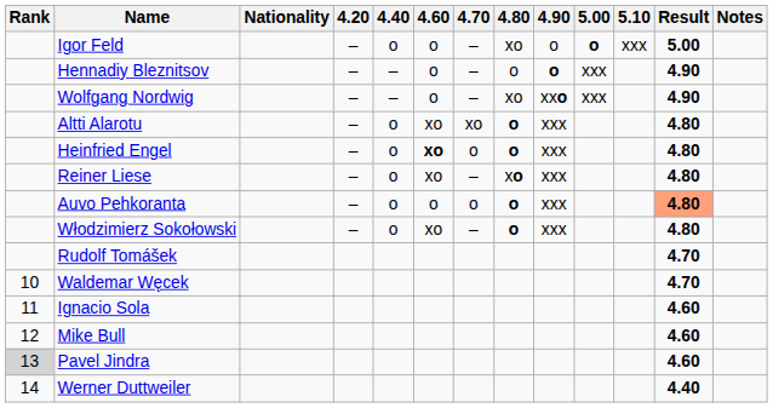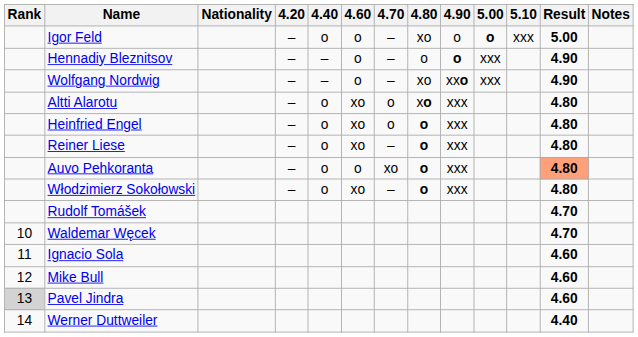 <table class="wikitable sortable" style="text-align:center">
 <tr>
 <th>Rank</th>
 <th>Name</th>
 <th>Nationality</th>
 <th>4.20</th>
 <th>4.40</th>
 <th>4.60</th>
 <th>4.70</th>
 <th>4.80</th>
 <th>4.90</th>
 <th>5.00</th>
 <th>5.10</th>
 <th>Result</th>
 <th>Notes</th>
 </tr>
 <tr>
 <td></td>
 <td align="left"><a href='#'>Igor Feld</a></td>
 <td align=left></td>
 <td>–</td>
 <td>o</td>
 <td>o</td>
 <td>–</td>
 <td>xo</td>
 <td>o</td>
 <td><strong>o</strong></td>
 <td>xxx</td>
 <td><strong>5.00</strong></td>
 <td></td>
 </tr>
 <tr>
 <td></td>
 <td align="left"><a href='#'>Hennadiy Bleznitsov</a></td>
 <td align=left></td>
 <td>–</td>
 <td>–</td>
 <td>o</td>
 <td>–</td>
 <td>o</td>
 <td><strong>o</strong></td>
 <td>xxx</td>
 <td></td>
 <td><strong>4.90</strong></td>
 <td></td>
 </tr>
 <tr>
 <td></td>
 <td align="left"><a href='#'>Wolfgang Nordwig</a></td>
 <td align=left></td>
 <td>–</td>
 <td>–</td>
 <td>o</td>
 <td>–</td>
 <td>xo</td>
 <td>xx<strong>o</strong></td>
 <td>xxx</td>
 <td></td>
 <td><strong>4.90</strong></td>
 <td></td>
 </tr>
 <tr>
 <td></td>
 <td align="left"><a href='#'>Altti Alarotu</a></td>
 <td align=left></td>
 <td>–</td>
 <td>o</td>
 <td>xo</td>
-<td>xo</td>
-<td><strong>o</strong></td>
+<td>o</td>
+<td>x<strong>o</strong></td>
 <td>xxx</td>
 <td></td>
 <td></td>
 <td><strong>4.80</strong></td>
 <td></td>
 </tr>
 <tr>
 <td></td>
 <td align="left"><a href='#'>Heinfried Engel</a></td>
 <td align=left></td>
 <td>–</td>
 <td>o</td>
-<td><strong>xo</strong></td>
+<td>xo</td>
 <td>o</td>
 <td><strong>o</strong></td>
 <td>xxx</td>
 <td></td>
 <td></td>
 <td><strong>4.80</strong></td>
 <td></td>
 </tr>
 <tr>
 <td></td>
 <td align="left"><a href='#'>Reiner Liese</a></td>
 <td align=left></td>
 <td>–</td>
 <td>o</td>
 <td>xo</td>
 <td>–</td>
-<td>x<strong>o</strong></td>
+<td><strong>o</strong></td>
 <td>xxx</td>
 <td></td>
 <td></td>
 <td><strong>4.80</strong></td>
 <td></td>
 </tr>
 <tr>
 <td></td>
 <td align="left"><a href='#'>Auvo Pehkoranta</a></td>
 <td align=left></td>
 <td>–</td>
 <td>o</td>
 <td>o</td>
-<td>o</td>
+<td>xo</td>
 <td><strong>o</strong></td>
 <td>xxx</td>
 <td></td>
 <td></td>
 <td style="background: lightsalmon;"><strong>4.80</strong></td>
 <td></td>
 </tr>
 <tr>
 <td></td>
 <td align="left"><a href='#'>Włodzimierz Sokołowski</a></td>
 <td align=left></td>
 <td>–</td>
 <td>o</td>
 <td>xo</td>
 <td>–</td>
 <td><strong>o</strong></td>
 <td>xxx</td>
 <td></td>
 <td></td>
 <td><strong>4.80</strong></td>
 <td></td>
 </tr>
 <tr>
 <td></td>
 <td align="left"><a href='#'>Rudolf Tomášek</a></td>
 <td align=left></td>
 <td></td>
 <td></td>
 <td></td>
 <td></td>
 <td></td>
 <td></td>
 <td></td>
 <td></td>
 <td><strong>4.70</strong></td>
 <td></td>
 </tr>
 <tr>
 <td>10</td>
 <td align="left"><a href='#'>Waldemar Węcek</a></td>
 <td align=left></td>
 <td></td>
 <td></td>
 <td></td>
 <td></td>
 <td></td>
 <td></td>
 <td></td>
 <td></td>
 <td><strong>4.70</strong></td>
 <td></td>
 </tr>
 <tr>
 <td>11</td>
 <td align="left"><a href='#'>Ignacio Sola</a></td>
 <td align=left></td>
 <td></td>
 <td></td>
 <td></td>
 <td></td>
 <td></td>
 <td></td>
 <td></td>
 <td></td>
 <td><strong>4.60</strong></td>
 <td></td>
 </tr>
 <tr>
 <td>12</td>
 <td align="left"><a href='#'>Mike Bull</a></td>
 <td align=left></td>
 <td></td>
 <td></td>
 <td></td>
 <td></td>
 <td></td>
 <td></td>
 <td></td>
 <td></td>
 <td><strong>4.60</strong></td>
 <td></td>
 </tr>
 <tr>
 <td style="background: lightgrey;">13</td>
 <td align="left"><a href='#'>Pavel Jindra</a></td>
 <td align=left></td>
 <td></td>
 <td></td>
 <td></td>
 <td></td>
 <td></td>
 <td></td>
 <td></td>
 <td></td>
 <td><strong>4.60</strong></td>
 <td></td>
 </tr>
 <tr>
 <td>14</td>
 <td align="left"><a href='#'>Werner Duttweiler</a></td>
 <td align=left></td>
 <td></td>
 <td></td>
 <td></td>
 <td></td>
 <td></td>
 <td></td>
 <td></td>
 <td></td>
 <td><strong>4.40</strong></td>
 <td></td>
 </tr>
 </table>
